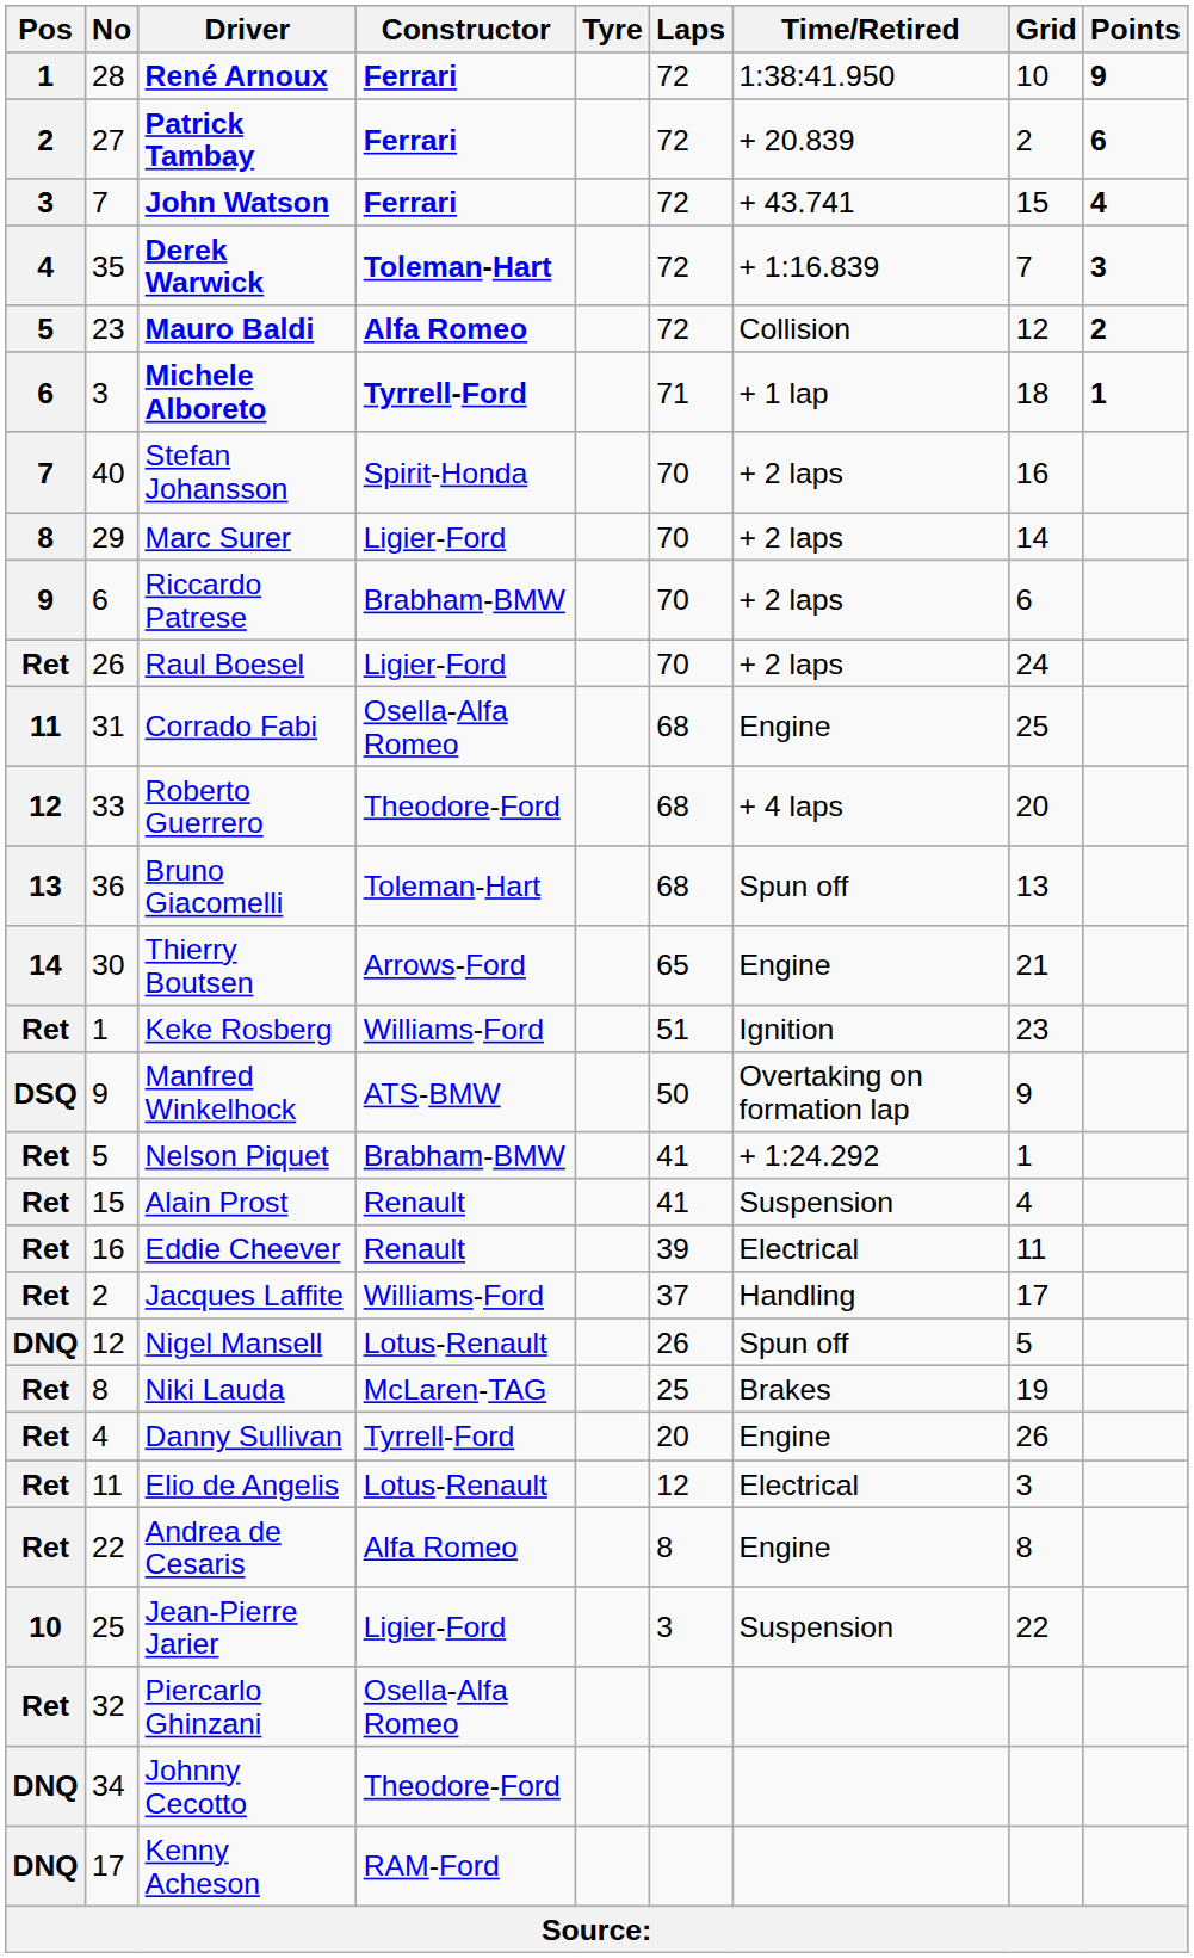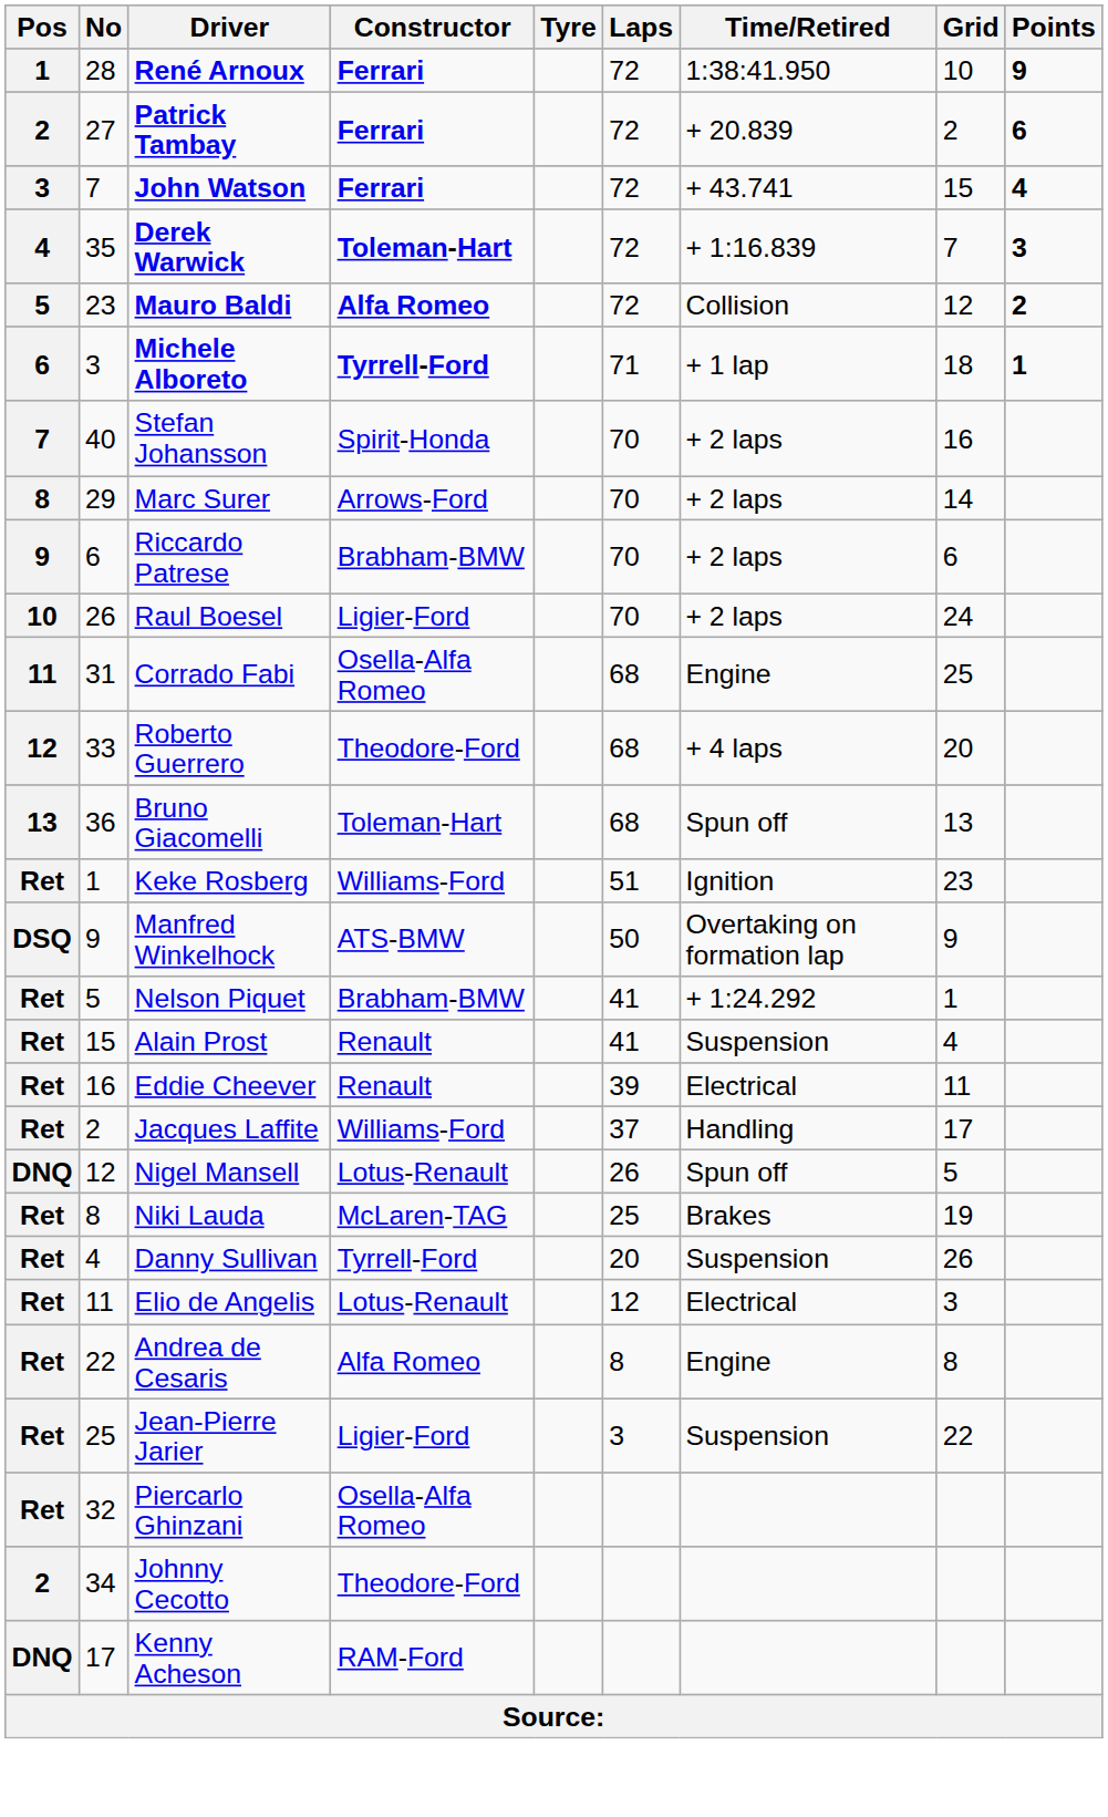 <table class="wikitable" style="font-size:95%;">
 <tr>
 <th>Pos</th>
 <th>No</th>
 <th>Driver</th>
 <th>Constructor</th>
 <th>Tyre</th>
 <th>Laps</th>
 <th>Time/Retired</th>
 <th>Grid</th>
 <th>Points</th>
 </tr>
 <tr>
 <th>1</th>
 <td>28</td>
 <td> <strong><a href='#'>René Arnoux</a></strong></td>
 <td><strong><a href='#'>Ferrari</a></strong></td>
 <td></td>
 <td>72</td>
 <td>1:38:41.950</td>
 <td>10</td>
 <td><strong>9</strong></td>
 </tr>
 <tr>
 <th>2</th>
 <td>27</td>
 <td> <strong><a href='#'>Patrick Tambay</a></strong></td>
 <td><strong><a href='#'>Ferrari</a></strong></td>
 <td></td>
 <td>72</td>
 <td>+ 20.839</td>
 <td>2</td>
 <td><strong>6</strong></td>
 </tr>
 <tr>
 <th>3</th>
 <td>7</td>
 <td> <strong><a href='#'>John Watson</a></strong></td>
 <td><strong><a href='#'>Ferrari</a></strong></td>
 <td></td>
 <td>72</td>
 <td>+ 43.741</td>
 <td>15</td>
 <td><strong>4</strong></td>
 </tr>
 <tr>
 <th>4</th>
 <td>35</td>
 <td> <strong><a href='#'>Derek Warwick</a></strong></td>
 <td><strong><a href='#'>Toleman</a>-<a href='#'>Hart</a></strong></td>
 <td></td>
 <td>72</td>
 <td>+ 1:16.839</td>
 <td>7</td>
 <td><strong>3</strong></td>
 </tr>
 <tr>
 <th>5</th>
 <td>23</td>
 <td> <strong><a href='#'>Mauro Baldi</a></strong></td>
 <td><strong><a href='#'>Alfa Romeo</a></strong></td>
 <td></td>
 <td>72</td>
 <td>Collision</td>
 <td>12</td>
 <td><strong>2</strong></td>
 </tr>
 <tr>
 <th>6</th>
 <td>3</td>
 <td> <strong><a href='#'>Michele Alboreto</a></strong></td>
 <td><strong><a href='#'>Tyrrell</a>-<a href='#'>Ford</a></strong></td>
 <td></td>
 <td>71</td>
 <td>+ 1 lap</td>
 <td>18</td>
 <td><strong>1</strong></td>
 </tr>
 <tr>
 <th>7</th>
 <td>40</td>
 <td> <a href='#'>Stefan Johansson</a></td>
 <td><a href='#'>Spirit</a>-<a href='#'>Honda</a></td>
 <td></td>
 <td>70</td>
 <td>+ 2 laps</td>
 <td>16</td>
 <td> </td>
 </tr>
 <tr>
 <th>8</th>
 <td>29</td>
 <td> <a href='#'>Marc Surer</a></td>
-<td><a href='#'>Ligier</a>-<a href='#'>Ford</a></td>
+<td><a href='#'>Arrows</a>-<a href='#'>Ford</a></td>
 <td></td>
 <td>70</td>
 <td>+ 2 laps</td>
 <td>14</td>
 <td> </td>
 </tr>
 <tr>
 <th>9</th>
 <td>6</td>
 <td> <a href='#'>Riccardo Patrese</a></td>
 <td><a href='#'>Brabham</a>-<a href='#'>BMW</a></td>
 <td></td>
 <td>70</td>
 <td>+ 2 laps</td>
 <td>6</td>
 <td> </td>
 </tr>
 <tr>
-<th>Ret</th>
+<th>10</th>
 <td>26</td>
 <td> <a href='#'>Raul Boesel</a></td>
 <td><a href='#'>Ligier</a>-<a href='#'>Ford</a></td>
 <td></td>
 <td>70</td>
 <td>+ 2 laps</td>
 <td>24</td>
 <td> </td>
 </tr>
 <tr>
 <th>11</th>
 <td>31</td>
 <td> <a href='#'>Corrado Fabi</a></td>
 <td><a href='#'>Osella</a>-<a href='#'>Alfa Romeo</a></td>
 <td></td>
 <td>68</td>
 <td>Engine</td>
 <td>25</td>
 <td> </td>
 </tr>
 <tr>
 <th>12</th>
 <td>33</td>
 <td> <a href='#'>Roberto Guerrero</a></td>
 <td><a href='#'>Theodore</a>-<a href='#'>Ford</a></td>
 <td></td>
 <td>68</td>
 <td>+ 4 laps</td>
 <td>20</td>
 <td> </td>
 </tr>
 <tr>
 <th>13</th>
 <td>36</td>
 <td> <a href='#'>Bruno Giacomelli</a></td>
 <td><a href='#'>Toleman</a>-<a href='#'>Hart</a></td>
 <td></td>
 <td>68</td>
 <td>Spun off</td>
 <td>13</td>
-<td> </td>
-</tr>
-<tr>
-<th>14</th>
-<td>30</td>
-<td> <a href='#'>Thierry Boutsen</a></td>
-<td><a href='#'>Arrows</a>-<a href='#'>Ford</a></td>
-<td></td>
-<td>65</td>
-<td>Engine</td>
-<td>21</td>
 <td> </td>
 </tr>
 <tr>
 <th>Ret</th>
 <td>1</td>
 <td> <a href='#'>Keke Rosberg</a></td>
 <td><a href='#'>Williams</a>-<a href='#'>Ford</a></td>
 <td></td>
 <td>51</td>
 <td>Ignition</td>
 <td>23</td>
 <td> </td>
 </tr>
 <tr>
 <th>DSQ</th>
 <td>9</td>
 <td> <a href='#'>Manfred Winkelhock</a></td>
 <td><a href='#'>ATS</a>-<a href='#'>BMW</a></td>
 <td></td>
 <td>50</td>
 <td>Overtaking on formation lap</td>
 <td>9</td>
 <td> </td>
 </tr>
 <tr>
 <th>Ret</th>
 <td>5</td>
 <td> <a href='#'>Nelson Piquet</a></td>
 <td><a href='#'>Brabham</a>-<a href='#'>BMW</a></td>
 <td></td>
 <td>41</td>
 <td>+ 1:24.292</td>
 <td>1</td>
 <td> </td>
 </tr>
 <tr>
 <th>Ret</th>
 <td>15</td>
 <td> <a href='#'>Alain Prost</a></td>
 <td><a href='#'>Renault</a></td>
 <td></td>
 <td>41</td>
 <td>Suspension</td>
 <td>4</td>
 <td> </td>
 </tr>
 <tr>
 <th>Ret</th>
 <td>16</td>
 <td> <a href='#'>Eddie Cheever</a></td>
 <td><a href='#'>Renault</a></td>
 <td></td>
 <td>39</td>
 <td>Electrical</td>
 <td>11</td>
 <td> </td>
 </tr>
 <tr>
 <th>Ret</th>
 <td>2</td>
 <td> <a href='#'>Jacques Laffite</a></td>
 <td><a href='#'>Williams</a>-<a href='#'>Ford</a></td>
 <td></td>
 <td>37</td>
 <td>Handling</td>
 <td>17</td>
 <td> </td>
 </tr>
 <tr>
 <th>DNQ</th>
 <td>12</td>
 <td> <a href='#'>Nigel Mansell</a></td>
 <td><a href='#'>Lotus</a>-<a href='#'>Renault</a></td>
 <td></td>
 <td>26</td>
 <td>Spun off</td>
 <td>5</td>
 <td> </td>
 </tr>
 <tr>
 <th>Ret</th>
 <td>8</td>
 <td> <a href='#'>Niki Lauda</a></td>
 <td><a href='#'>McLaren</a>-<a href='#'>TAG</a></td>
 <td></td>
 <td>25</td>
 <td>Brakes</td>
 <td>19</td>
 <td> </td>
 </tr>
 <tr>
 <th>Ret</th>
 <td>4</td>
 <td> <a href='#'>Danny Sullivan</a></td>
 <td><a href='#'>Tyrrell</a>-<a href='#'>Ford</a></td>
 <td></td>
 <td>20</td>
-<td>Engine</td>
+<td>Suspension</td>
 <td>26</td>
 <td> </td>
 </tr>
 <tr>
 <th>Ret</th>
 <td>11</td>
 <td> <a href='#'>Elio de Angelis</a></td>
 <td><a href='#'>Lotus</a>-<a href='#'>Renault</a></td>
 <td></td>
 <td>12</td>
 <td>Electrical</td>
 <td>3</td>
 <td> </td>
 </tr>
 <tr>
 <th>Ret</th>
 <td>22</td>
 <td> <a href='#'>Andrea de Cesaris</a></td>
 <td><a href='#'>Alfa Romeo</a></td>
 <td></td>
 <td>8</td>
 <td>Engine</td>
 <td>8</td>
 <td> </td>
 </tr>
 <tr>
-<th>10</th>
+<th>Ret</th>
 <td>25</td>
 <td> <a href='#'>Jean-Pierre Jarier</a></td>
 <td><a href='#'>Ligier</a>-<a href='#'>Ford</a></td>
 <td></td>
 <td>3</td>
 <td>Suspension</td>
 <td>22</td>
 <td> </td>
 </tr>
 <tr>
 <th>Ret</th>
 <td>32</td>
 <td> <a href='#'>Piercarlo Ghinzani</a></td>
 <td><a href='#'>Osella</a>-<a href='#'>Alfa Romeo</a></td>
 <td></td>
 <td> </td>
 <td></td>
 <td></td>
 <td> </td>
 </tr>
 <tr>
-<th>DNQ</th>
+<th>2</th>
 <td>34</td>
 <td> <a href='#'>Johnny Cecotto</a></td>
 <td><a href='#'>Theodore</a>-<a href='#'>Ford</a></td>
 <td></td>
 <td> </td>
 <td></td>
 <td></td>
 <td> </td>
 </tr>
 <tr>
 <th>DNQ</th>
 <td>17</td>
 <td> <a href='#'>Kenny Acheson</a></td>
 <td><a href='#'>RAM</a>-<a href='#'>Ford</a></td>
 <td></td>
 <td> </td>
 <td> </td>
 <td> </td>
 <td> </td>
 </tr>
 <tr>
 <th colspan="9" style="text-align: center">Source: </th>
 </tr>
 </table>
